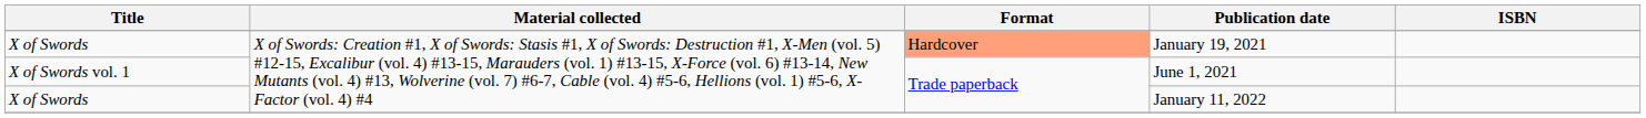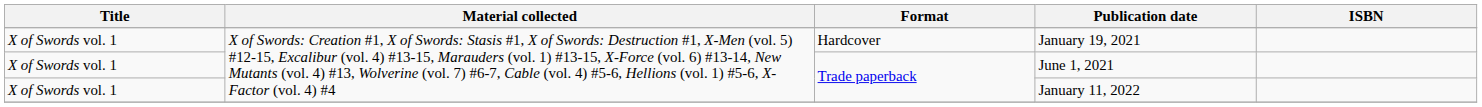 <table class="wikitable" width="100%">
 <tr>
 <th width="15%">Title</th>
 <th width="40%">Material collected</th>
 <th width="15%">Format</th>
 <th width="15%">Publication date</th>
 <th width="15%">ISBN</th>
 </tr>
 <tr>
 </tr>
 <tr>
-<td><em>X of Swords</em></td>
+<td><em>X of Swords</em> vol. 1</td>
 <td rowspan="3"><em>X of Swords: Creation</em> #1, <em>X of Swords: Stasis</em> #1, <em>X of Swords: Destruction</em> #1, <em>X-Men</em> (vol. 5) #12-15, <em>Excalibur</em> (vol. 4) #13-15, <em>Marauders</em> (vol. 1) #13-15, <em>X-Force</em> (vol. 6) #13-14, <em>New Mutants</em> (vol. 4) #13, <em>Wolverine</em> (vol. 7) #6-7, <em>Cable</em> (vol. 4) #5-6, <em>Hellions</em> (vol. 1) #5-6, <em>X-Factor</em> (vol. 4) #4</td>
-<td style="background: lightsalmon;">Hardcover</td>
+<td>Hardcover</td>
 <td>January 19, 2021</td>
 <td></td>
 </tr>
 <tr>
 <td><em>X of Swords</em> vol. 1</td>
 <td rowspan="2"><a href='#'>Trade paperback</a></td>
 <td>June 1, 2021</td>
 <td></td>
 </tr>
 <tr>
-<td><em>X of Swords</em></td>
+<td><em>X of Swords</em> vol. 1</td>
 <td>January 11, 2022</td>
 <td></td>
 </tr>
 <tr>
 </tr>
 </table>
